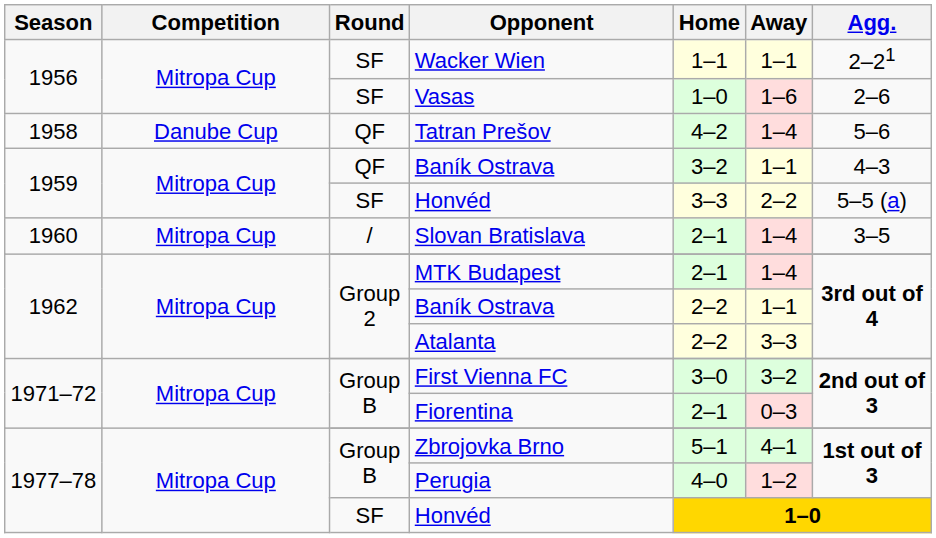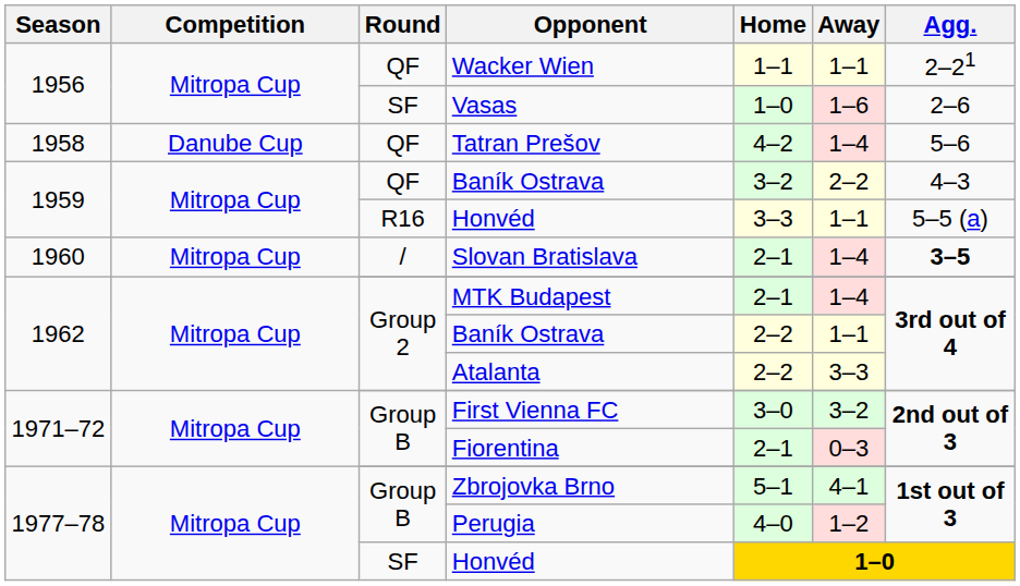 <table class="wikitable" style="font-size:95%; text-align: center;">
 <tr>
 <th width="60">Season</th>
 <th width="150">Competition</th>
 <th width="30">Round</th>
 <th width="175">Opponent</th>
 <th width="30">Home</th>
 <th width="30">Away</th>
 <th width="75"><a href='#'>Agg.</a></th>
 </tr>
 <tr>
 <td rowspan=2>1956</td>
 <td rowspan=2><a href='#'>Mitropa Cup</a></td>
-<td>SF</td>
+<td>QF</td>
 <td align="left"> <a href='#'>Wacker Wien</a></td>
 <td bgcolor="#ffffdd">1–1</td>
 <td bgcolor="#ffffdd">1–1</td>
 <td>2–2<sup>1</sup></td>
 </tr>
 <tr>
 <td>SF</td>
 <td align="left"> <a href='#'>Vasas</a></td>
 <td bgcolor="#ddffdd">1–0</td>
 <td bgcolor="#ffdddd">1–6</td>
 <td>2–6</td>
 </tr>
 <tr>
 <td rowspan=1>1958</td>
 <td rowspan=1><a href='#'>Danube Cup</a></td>
 <td>QF</td>
 <td align="left"> <a href='#'>Tatran Prešov</a></td>
 <td bgcolor="#ddffdd">4–2</td>
 <td bgcolor="#ffdddd">1–4</td>
 <td>5–6</td>
 </tr>
 <tr>
 <td rowspan=2>1959</td>
 <td rowspan=2><a href='#'>Mitropa Cup</a></td>
 <td>QF</td>
 <td align="left"> <a href='#'>Baník Ostrava</a></td>
 <td bgcolor="#ddffdd">3–2</td>
-<td bgcolor="#ffffdd">1–1</td>
+<td bgcolor="#ffffdd">2–2</td>
 <td>4–3</td>
 </tr>
 <tr>
-<td>SF</td>
+<td>R16</td>
 <td align="left"> <a href='#'>Honvéd</a></td>
 <td bgcolor="#ffffdd">3–3</td>
-<td bgcolor="#ffffdd">2–2</td>
+<td bgcolor="#ffffdd">1–1</td>
 <td>5–5 (<a href='#'>a</a>)</td>
 </tr>
 <tr>
 <td rowspan=1>1960</td>
 <td rowspan=1><a href='#'>Mitropa Cup</a></td>
 <td>/</td>
 <td align="left"> <a href='#'>Slovan Bratislava</a></td>
 <td bgcolor="#ddffdd">2–1</td>
 <td bgcolor="#ffdddd">1–4</td>
-<td>3–5</td>
+<td><strong>3–5</strong></td>
 </tr>
 <tr>
 <td rowspan=4>1962</td>
 <td rowspan=4><a href='#'>Mitropa Cup</a></td>
 </tr>
 <tr>
 <td rowspan=3>Group 2</td>
 <td align="left"> <a href='#'>MTK Budapest</a></td>
 <td bgcolor="#ddffdd">2–1</td>
 <td bgcolor="#ffdddd">1–4</td>
 <td rowspan=3><strong>3rd out of 4</strong></td>
 </tr>
 <tr>
 <td align="left"> <a href='#'>Baník Ostrava</a></td>
 <td bgcolor="#ffffdd">2–2</td>
 <td bgcolor="#ffffdd">1–1</td>
 </tr>
 <tr>
 <td align="left"> <a href='#'>Atalanta</a></td>
 <td bgcolor="#ffffdd">2–2</td>
 <td bgcolor="#ffffdd">3–3</td>
 </tr>
 <tr>
 <td rowspan=3>1971–72</td>
 <td rowspan=3><a href='#'>Mitropa Cup</a></td>
 </tr>
 <tr>
 <td rowspan=2>Group B</td>
 <td align="left"> <a href='#'>First Vienna FC</a></td>
 <td bgcolor="#ddffdd">3–0</td>
 <td bgcolor="#ddffdd">3–2</td>
 <td rowspan=2><strong>2nd out of 3</strong></td>
 </tr>
 <tr>
 <td align="left"> <a href='#'>Fiorentina</a></td>
 <td bgcolor="#ddffdd">2–1</td>
 <td bgcolor="#ffdddd">0–3</td>
 </tr>
 <tr>
 <td rowspan=4>1977–78</td>
 <td rowspan=4><a href='#'>Mitropa Cup</a></td>
 </tr>
 <tr>
 <td rowspan=2>Group B</td>
 <td align="left"> <a href='#'>Zbrojovka Brno</a></td>
 <td bgcolor="#ddffdd">5–1</td>
 <td bgcolor="#ddffdd">4–1</td>
 <td rowspan=2><strong>1st out of 3</strong></td>
 </tr>
 <tr>
 <td align="left"> <a href='#'>Perugia</a></td>
 <td bgcolor="#ddffdd">4–0</td>
 <td bgcolor="#ffdddd">1–2</td>
 </tr>
 <tr>
 <td>SF</td>
 <td align="left"> <a href='#'>Honvéd</a></td>
 <td bgcolor=gold colspan=3><strong>1–0</strong></td>
 </tr>
 </table>
